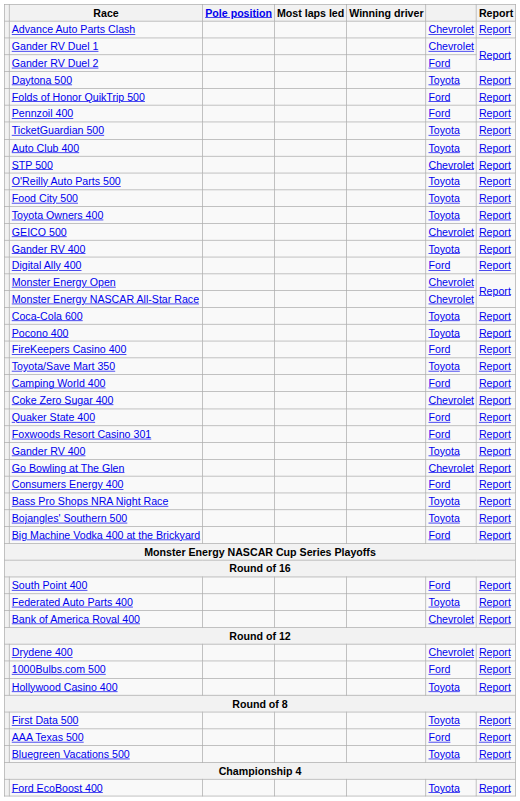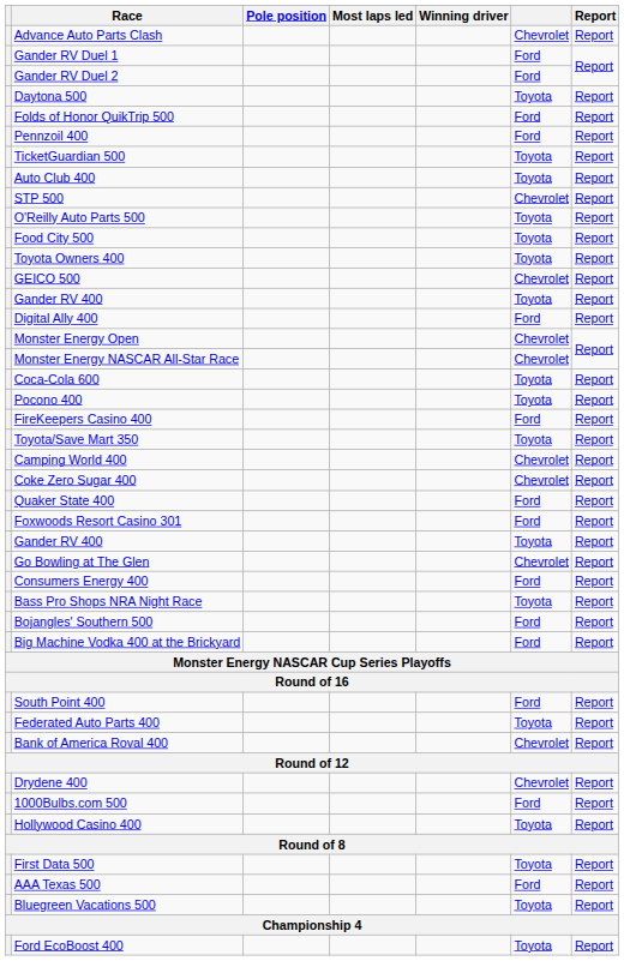 <table class="wikitable" style="font-size:95%">
 <tr>
 <th></th>
 <th>Race</th>
 <th><a href='#'>Pole position</a></th>
 <th>Most laps led</th>
 <th>Winning driver</th>
 <th></th>
 <th class="unsortable">Report</th>
 </tr>
 <tr>
 <th></th>
 <td><a href='#'>Advance Auto Parts Clash</a></td>
 <td></td>
 <td></td>
 <td></td>
 <td><a href='#'>Chevrolet</a></td>
 <td><a href='#'>Report</a></td>
 </tr>
 <tr>
 <th></th>
 <td><a href='#'>Gander RV Duel 1</a></td>
 <td></td>
 <td></td>
 <td></td>
-<td><a href='#'>Chevrolet</a></td>
+<td><a href='#'>Ford</a></td>
 <td rowspan="2"><a href='#'>Report</a></td>
 </tr>
 <tr>
 <th></th>
 <td><a href='#'>Gander RV Duel 2</a></td>
 <td></td>
 <td></td>
 <td></td>
 <td><a href='#'>Ford</a></td>
 </tr>
 <tr>
 <th></th>
 <td><a href='#'>Daytona 500</a></td>
 <td></td>
 <td></td>
 <td></td>
 <td><a href='#'>Toyota</a></td>
 <td><a href='#'>Report</a></td>
 </tr>
 <tr>
 <th></th>
 <td><a href='#'>Folds of Honor QuikTrip 500</a></td>
 <td></td>
 <td></td>
 <td></td>
 <td><a href='#'>Ford</a></td>
 <td><a href='#'>Report</a></td>
 </tr>
 <tr>
 <th></th>
 <td><a href='#'>Pennzoil 400</a></td>
 <td></td>
 <td></td>
 <td></td>
 <td><a href='#'>Ford</a></td>
 <td><a href='#'>Report</a></td>
 </tr>
 <tr>
 <th></th>
 <td><a href='#'>TicketGuardian 500</a></td>
 <td></td>
 <td></td>
 <td></td>
 <td><a href='#'>Toyota</a></td>
 <td><a href='#'>Report</a></td>
 </tr>
 <tr>
 <th></th>
 <td><a href='#'>Auto Club 400</a></td>
 <td></td>
 <td></td>
 <td></td>
 <td><a href='#'>Toyota</a></td>
 <td><a href='#'>Report</a></td>
 </tr>
 <tr>
 <th></th>
 <td><a href='#'>STP 500</a></td>
 <td></td>
 <td></td>
 <td></td>
 <td><a href='#'>Chevrolet</a></td>
 <td><a href='#'>Report</a></td>
 </tr>
 <tr>
 <th></th>
 <td><a href='#'>O'Reilly Auto Parts 500</a></td>
 <td></td>
 <td></td>
 <td></td>
 <td><a href='#'>Toyota</a></td>
 <td><a href='#'>Report</a></td>
 </tr>
 <tr>
 <th></th>
 <td><a href='#'>Food City 500</a></td>
 <td></td>
 <td></td>
 <td></td>
 <td><a href='#'>Toyota</a></td>
 <td><a href='#'>Report</a></td>
 </tr>
 <tr>
 <th></th>
 <td><a href='#'>Toyota Owners 400</a></td>
 <td></td>
 <td></td>
 <td></td>
 <td><a href='#'>Toyota</a></td>
 <td><a href='#'>Report</a></td>
 </tr>
 <tr>
 <th></th>
 <td><a href='#'>GEICO 500</a></td>
 <td></td>
 <td></td>
 <td></td>
 <td><a href='#'>Chevrolet</a></td>
 <td><a href='#'>Report</a></td>
 </tr>
 <tr>
 <th></th>
 <td><a href='#'>Gander RV 400</a></td>
 <td></td>
 <td></td>
 <td></td>
 <td><a href='#'>Toyota</a></td>
 <td><a href='#'>Report</a></td>
 </tr>
 <tr>
 <th></th>
 <td><a href='#'>Digital Ally 400</a></td>
 <td></td>
 <td></td>
 <td></td>
 <td><a href='#'>Ford</a></td>
 <td><a href='#'>Report</a></td>
 </tr>
 <tr>
 <th></th>
 <td><a href='#'>Monster Energy Open</a></td>
 <td></td>
 <td></td>
 <td></td>
 <td><a href='#'>Chevrolet</a></td>
 <td rowspan="2"><a href='#'>Report</a></td>
 </tr>
 <tr>
 <th></th>
 <td><a href='#'>Monster Energy NASCAR All-Star Race</a></td>
 <td></td>
 <td></td>
 <td></td>
 <td><a href='#'>Chevrolet</a></td>
 </tr>
 <tr>
 <th></th>
 <td><a href='#'>Coca-Cola 600</a></td>
 <td></td>
 <td></td>
 <td></td>
 <td><a href='#'>Toyota</a></td>
 <td><a href='#'>Report</a></td>
 </tr>
 <tr>
 <th></th>
 <td><a href='#'>Pocono 400</a></td>
 <td></td>
 <td></td>
 <td></td>
 <td><a href='#'>Toyota</a></td>
 <td><a href='#'>Report</a></td>
 </tr>
 <tr>
 <th></th>
 <td><a href='#'>FireKeepers Casino 400</a></td>
 <td></td>
 <td></td>
 <td></td>
 <td><a href='#'>Ford</a></td>
 <td><a href='#'>Report</a></td>
 </tr>
 <tr>
 <th></th>
 <td><a href='#'>Toyota/Save Mart 350</a></td>
 <td></td>
 <td></td>
 <td></td>
 <td><a href='#'>Toyota</a></td>
 <td><a href='#'>Report</a></td>
 </tr>
 <tr>
 <th></th>
 <td><a href='#'>Camping World 400</a></td>
 <td></td>
 <td></td>
 <td></td>
-<td><a href='#'>Ford</a></td>
+<td><a href='#'>Chevrolet</a></td>
 <td><a href='#'>Report</a></td>
 </tr>
 <tr>
 <th></th>
 <td><a href='#'>Coke Zero Sugar 400</a></td>
 <td></td>
 <td></td>
 <td></td>
 <td><a href='#'>Chevrolet</a></td>
 <td><a href='#'>Report</a></td>
 </tr>
 <tr>
 <th></th>
 <td><a href='#'>Quaker State 400</a></td>
 <td></td>
 <td></td>
 <td></td>
 <td><a href='#'>Ford</a></td>
 <td><a href='#'>Report</a></td>
 </tr>
 <tr>
 <th></th>
 <td><a href='#'>Foxwoods Resort Casino 301</a></td>
 <td></td>
 <td></td>
 <td></td>
 <td><a href='#'>Ford</a></td>
 <td><a href='#'>Report</a></td>
 </tr>
 <tr>
 <th></th>
 <td><a href='#'>Gander RV 400</a></td>
 <td></td>
 <td></td>
 <td></td>
 <td><a href='#'>Toyota</a></td>
 <td><a href='#'>Report</a></td>
 </tr>
 <tr>
 <th></th>
 <td><a href='#'>Go Bowling at The Glen</a></td>
 <td></td>
 <td></td>
 <td></td>
 <td><a href='#'>Chevrolet</a></td>
 <td><a href='#'>Report</a></td>
 </tr>
 <tr>
 <th></th>
 <td><a href='#'>Consumers Energy 400</a></td>
 <td></td>
 <td></td>
 <td></td>
 <td><a href='#'>Ford</a></td>
 <td><a href='#'>Report</a></td>
 </tr>
 <tr>
 <th></th>
 <td><a href='#'>Bass Pro Shops NRA Night Race</a></td>
 <td></td>
 <td></td>
 <td></td>
 <td><a href='#'>Toyota</a></td>
 <td><a href='#'>Report</a></td>
 </tr>
 <tr>
 <th></th>
 <td><a href='#'>Bojangles' Southern 500</a></td>
 <td></td>
 <td></td>
 <td></td>
-<td><a href='#'>Toyota</a></td>
+<td><a href='#'>Ford</a></td>
 <td><a href='#'>Report</a></td>
 </tr>
 <tr>
 <th></th>
 <td><a href='#'>Big Machine Vodka 400 at the Brickyard</a></td>
 <td></td>
 <td></td>
 <td></td>
 <td><a href='#'>Ford</a></td>
 <td><a href='#'>Report</a></td>
 </tr>
 <tr>
 <th colspan="7">Monster Energy NASCAR Cup Series Playoffs</th>
 </tr>
 <tr>
 <th colspan="7">Round of 16</th>
 </tr>
 <tr>
 <th></th>
 <td><a href='#'>South Point 400</a></td>
 <td></td>
 <td></td>
 <td></td>
 <td><a href='#'>Ford</a></td>
 <td><a href='#'>Report</a></td>
 </tr>
 <tr>
 <th></th>
 <td><a href='#'>Federated Auto Parts 400</a></td>
 <td></td>
 <td></td>
 <td></td>
 <td><a href='#'>Toyota</a></td>
 <td><a href='#'>Report</a></td>
 </tr>
 <tr>
 <th></th>
 <td><a href='#'>Bank of America Roval 400</a></td>
 <td></td>
 <td></td>
 <td></td>
 <td><a href='#'>Chevrolet</a></td>
 <td><a href='#'>Report</a></td>
 </tr>
 <tr>
 <th colspan="7">Round of 12</th>
 </tr>
 <tr>
 <th></th>
 <td><a href='#'>Drydene 400</a></td>
 <td></td>
 <td></td>
 <td></td>
 <td><a href='#'>Chevrolet</a></td>
 <td><a href='#'>Report</a></td>
 </tr>
 <tr>
 <th></th>
 <td><a href='#'>1000Bulbs.com 500</a></td>
 <td></td>
 <td></td>
 <td></td>
 <td><a href='#'>Ford</a></td>
 <td><a href='#'>Report</a></td>
 </tr>
 <tr>
 <th></th>
 <td><a href='#'>Hollywood Casino 400</a></td>
 <td></td>
 <td></td>
 <td></td>
 <td><a href='#'>Toyota</a></td>
 <td><a href='#'>Report</a></td>
 </tr>
 <tr>
 <th colspan="7">Round of 8</th>
 </tr>
 <tr>
 <th></th>
 <td><a href='#'>First Data 500</a></td>
 <td></td>
 <td></td>
 <td></td>
 <td><a href='#'>Toyota</a></td>
 <td><a href='#'>Report</a></td>
 </tr>
 <tr>
 <th></th>
 <td><a href='#'>AAA Texas 500</a></td>
 <td></td>
 <td></td>
 <td></td>
 <td><a href='#'>Ford</a></td>
 <td><a href='#'>Report</a></td>
 </tr>
 <tr>
 <th></th>
 <td><a href='#'>Bluegreen Vacations 500</a></td>
 <td></td>
 <td></td>
 <td></td>
 <td><a href='#'>Toyota</a></td>
 <td><a href='#'>Report</a></td>
 </tr>
 <tr>
 <th colspan="7">Championship 4</th>
 </tr>
 <tr>
 <th></th>
 <td><a href='#'>Ford EcoBoost 400</a></td>
 <td></td>
 <td></td>
 <td></td>
 <td><a href='#'>Toyota</a></td>
 <td><a href='#'>Report</a></td>
 </tr>
 </table>
